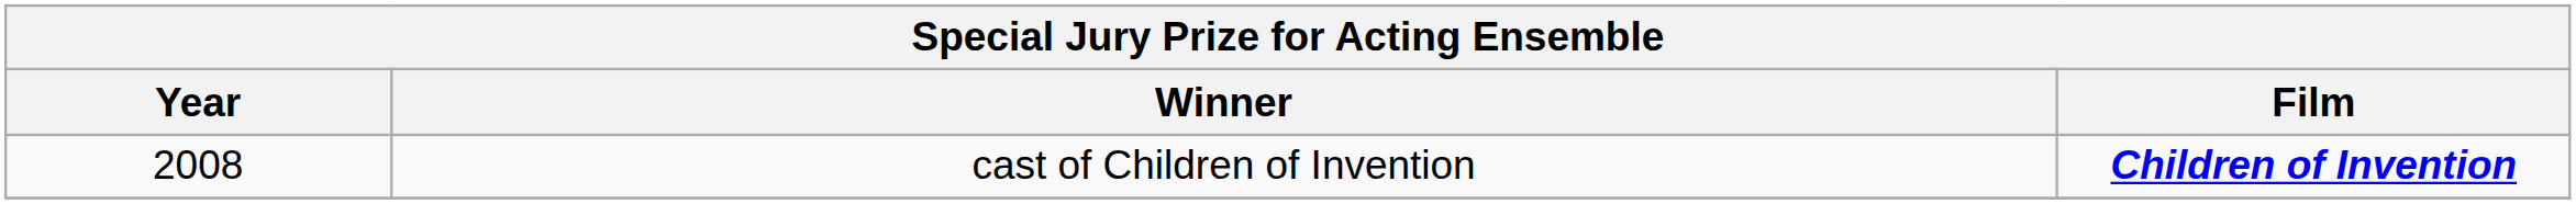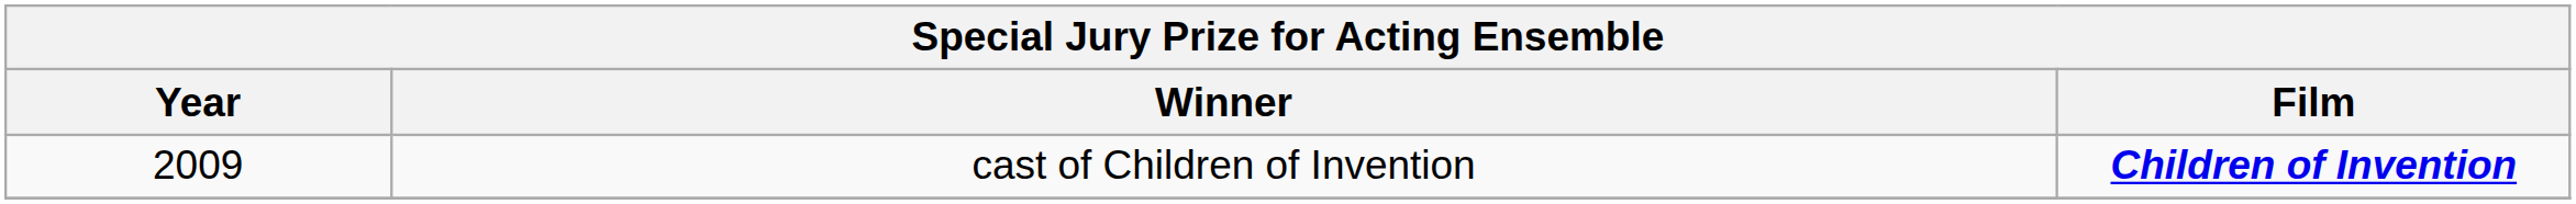 <table class="wikitable" width="80%">
 <tr>
 <th colspan="3" align="center">Special Jury Prize for Acting Ensemble</th>
 </tr>
 <tr>
 <th width="15%">Year</th>
 <th width="65%">Winner</th>
 <th width="20%">Film</th>
 </tr>
 <tr>
-<td align="center">2008</td>
+<td align="center">2009</td>
 <td align="center">cast of Children of Invention</td>
 <td align="center"><strong><em><a href='#'>Children of Invention</a></em></strong></td>
 </tr>
 <tr>
 </tr>
 </table>
